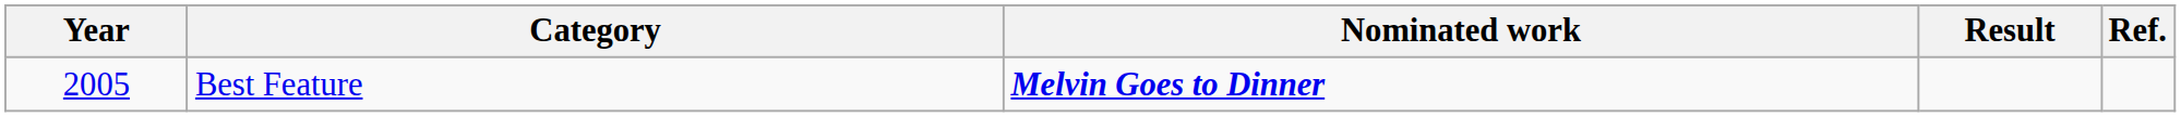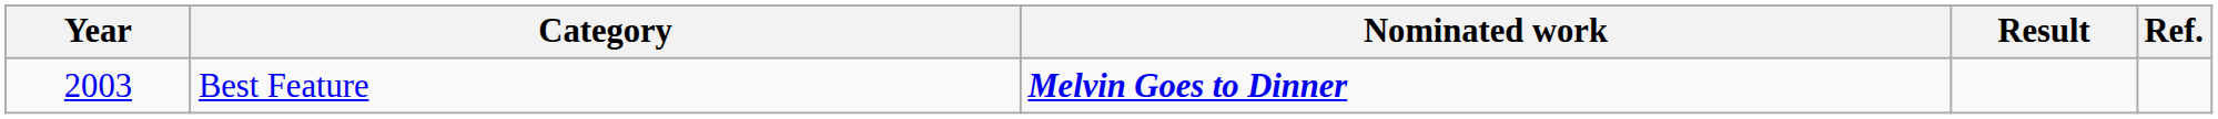 <table class=wikitable>
 <tr>
 <th scope="col" style="width:5em;">Year</th>
 <th scope="col" style="width:24em;">Category</th>
 <th scope="col" style="width:27em;">Nominated work</th>
 <th scope="col" style="width:5em;">Result</th>
 <th>Ref.</th>
 </tr>
 <tr>
-<td style="text-align:center;"><a href='#'>2005</a></td>
+<td style="text-align:center;"><a href='#'>2003</a></td>
 <td><a href='#'>Best Feature</a></td>
 <td><strong><em><a href='#'>Melvin Goes to Dinner</a></em></strong></td>
 <td></td>
 <td style="text-align:center;"></td>
 </tr>
 </table>
